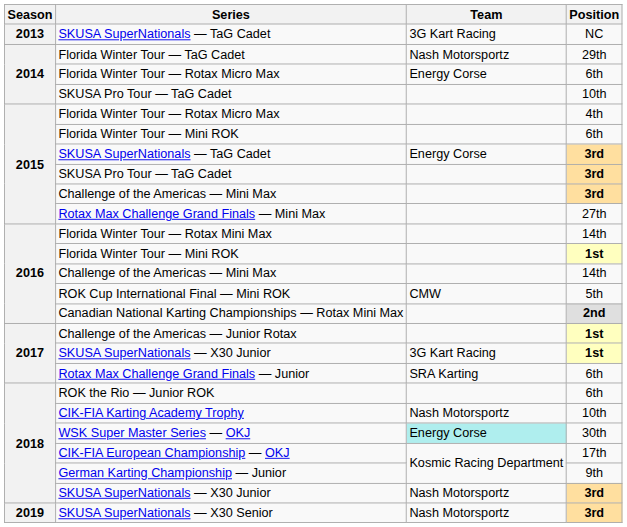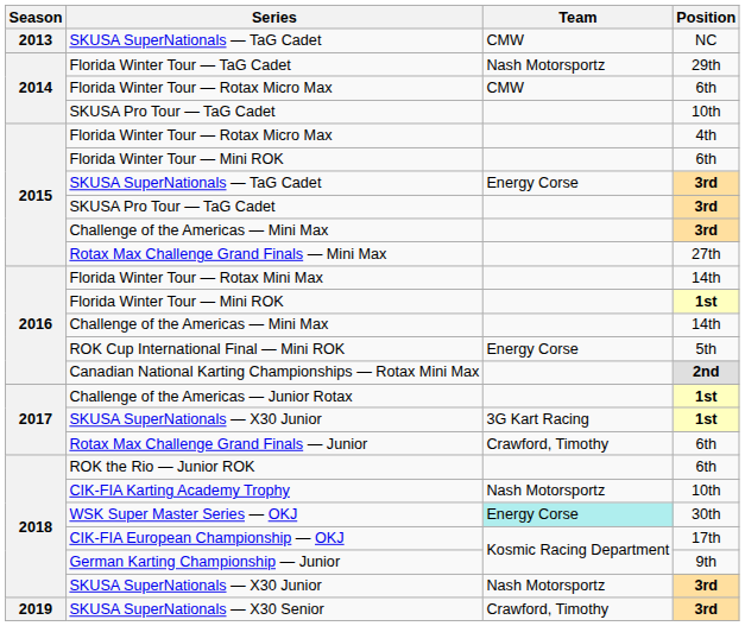 <table class="wikitable" style="font-size: 85%; text-align:center">
 <tr>
 <th>Season</th>
 <th>Series</th>
 <th>Team</th>
 <th>Position</th>
 </tr>
 <tr>
 <th>2013</th>
 <td align="left"><a href='#'>SKUSA SuperNationals</a> — TaG Cadet</td>
-<td align="left">3G Kart Racing</td>
+<td align="left">CMW</td>
 <td>NC</td>
 </tr>
 <tr>
 <th rowspan="3">2014</th>
 <td align="left">Florida Winter Tour — TaG Cadet</td>
 <td align="left">Nash Motorsportz</td>
 <td>29th</td>
 </tr>
 <tr>
 <td align="left">Florida Winter Tour — Rotax Micro Max</td>
-<td align="left">Energy Corse</td>
+<td align="left">CMW</td>
 <td>6th</td>
 </tr>
 <tr>
 <td align="left">SKUSA Pro Tour — TaG Cadet</td>
 <td></td>
 <td>10th</td>
 </tr>
 <tr>
 <th rowspan="6">2015</th>
 <td align="left">Florida Winter Tour — Rotax Micro Max</td>
 <td></td>
 <td>4th</td>
 </tr>
 <tr>
 <td align="left">Florida Winter Tour — Mini ROK</td>
 <td align="left"></td>
 <td>6th</td>
 </tr>
 <tr>
 <td align="left"><a href='#'>SKUSA SuperNationals</a> — TaG Cadet</td>
 <td align="left">Energy Corse</td>
 <td style="background:#FFDF9F;"><strong>3rd</strong></td>
 </tr>
 <tr>
 <td align="left">SKUSA Pro Tour — TaG Cadet</td>
 <td></td>
 <td style="background:#FFDF9F;"><strong>3rd</strong></td>
 </tr>
 <tr>
 <td align="left">Challenge of the Americas — Mini Max</td>
 <td align="left"></td>
 <td style="background:#FFDF9F;"><strong>3rd</strong></td>
 </tr>
 <tr>
 <td align="left"><a href='#'>Rotax Max Challenge Grand Finals</a> — Mini Max</td>
 <td></td>
 <td>27th</td>
 </tr>
 <tr>
 <th rowspan="5">2016</th>
 <td align="left">Florida Winter Tour — Rotax Mini Max</td>
 <td></td>
 <td>14th</td>
 </tr>
 <tr>
 <td align="left">Florida Winter Tour — Mini ROK</td>
 <td></td>
 <td style="background:#FFFFBF;"><strong>1st</strong></td>
 </tr>
 <tr>
 <td align="left">Challenge of the Americas — Mini Max</td>
 <td align="left"></td>
 <td>14th</td>
 </tr>
 <tr>
 <td align="left">ROK Cup International Final — Mini ROK</td>
-<td align="left">CMW</td>
+<td align="left">Energy Corse</td>
 <td>5th</td>
 </tr>
 <tr>
 <td align="left">Canadian National Karting Championships — Rotax Mini Max</td>
 <td></td>
 <td style="background:#DFDFDF;"><strong>2nd</strong></td>
 </tr>
 <tr>
 <th rowspan="3">2017</th>
 <td align="left">Challenge of the Americas — Junior Rotax</td>
 <td align="left"></td>
 <td style="background:#FFFFBF;"><strong>1st</strong></td>
 </tr>
 <tr>
 <td align="left"><a href='#'>SKUSA SuperNationals</a> — X30 Junior</td>
 <td align="left">3G Kart Racing</td>
 <td style="background:#FFFFBF;"><strong>1st</strong></td>
 </tr>
 <tr>
 <td align="left"><a href='#'>Rotax Max Challenge Grand Finals</a> — Junior</td>
-<td align="left">SRA Karting</td>
+<td align="left">Crawford, Timothy</td>
 <td>6th</td>
 </tr>
 <tr>
 <th rowspan="6">2018</th>
 <td align="left">ROK the Rio — Junior ROK</td>
 <td></td>
 <td>6th</td>
 </tr>
 <tr>
 <td align="left"><a href='#'>CIK-FIA Karting Academy Trophy</a></td>
 <td align="left">Nash Motorsportz</td>
 <td>10th</td>
 </tr>
 <tr>
 <td align="left"><a href='#'>WSK Super Master Series</a> — <a href='#'>OKJ</a></td>
 <td align="left" style="background: paleturquoise;">Energy Corse</td>
 <td>30th</td>
 </tr>
 <tr>
 <td align="left"><a href='#'>CIK-FIA European Championship</a> — <a href='#'>OKJ</a></td>
 <td rowspan="2"  align="left">Kosmic Racing Department</td>
 <td>17th</td>
 </tr>
 <tr>
 <td align="left"><a href='#'>German Karting Championship</a> — Junior</td>
 <td>9th</td>
 </tr>
 <tr>
 <td align="left"><a href='#'>SKUSA SuperNationals</a> — X30 Junior</td>
 <td align="left">Nash Motorsportz</td>
 <td style="background:#FFDF9F;"><strong>3rd</strong></td>
 </tr>
 <tr>
 <th>2019</th>
 <td align="left"><a href='#'>SKUSA SuperNationals</a> — X30 Senior</td>
-<td align="left">Nash Motorsportz</td>
+<td align="left">Crawford, Timothy</td>
 <td style="background:#FFDF9F;"><strong>3rd</strong></td>
 </tr>
 </table>
